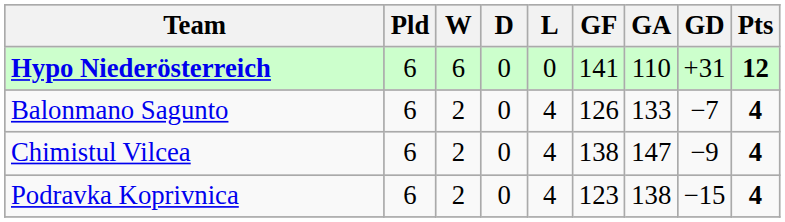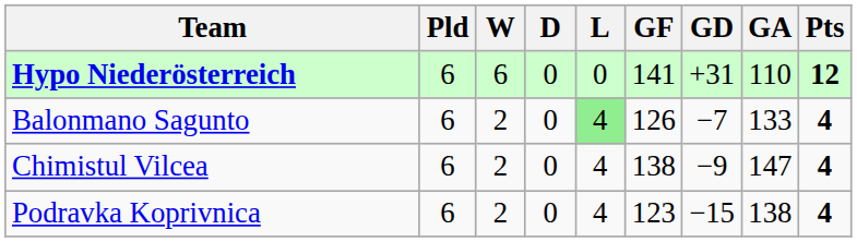 <table class="wikitable" style="text-align:center">
 <tr>
 <th width=220>Team</th>
 <th width=20>Pld</th>
 <th width=20>W</th>
 <th width=20>D</th>
 <th width=20>L</th>
 <th width=20>GF</th>
+<th width=20>GD</th>
 <th width=20>GA</th>
-<th width=20>GD</th>
 <th width=20>Pts</th>
 </tr>
 <tr bgcolor="#ccffcc">
 <td align="left"> <strong><a href='#'>Hypo Niederösterreich</a></strong></td>
 <td>6</td>
 <td>6</td>
 <td>0</td>
 <td>0</td>
 <td>141</td>
+<td>+31</td>
 <td>110</td>
-<td>+31</td>
 <td><strong>12</strong></td>
 </tr>
 <tr>
 <td align="left"> <a href='#'>Balonmano Sagunto</a></td>
 <td>6</td>
 <td>2</td>
 <td>0</td>
-<td>4</td>
+<td style="background: lightgreen;">4</td>
 <td>126</td>
+<td>−7</td>
 <td>133</td>
-<td>−7</td>
 <td><strong>4</strong></td>
 </tr>
 <tr>
 <td align="left"> <a href='#'>Chimistul Vilcea</a></td>
 <td>6</td>
 <td>2</td>
 <td>0</td>
 <td>4</td>
 <td>138</td>
+<td>−9</td>
 <td>147</td>
-<td>−9</td>
 <td><strong>4</strong></td>
 </tr>
 <tr>
 <td align="left"> <a href='#'>Podravka Koprivnica</a></td>
 <td>6</td>
 <td>2</td>
 <td>0</td>
 <td>4</td>
 <td>123</td>
+<td>−15</td>
 <td>138</td>
-<td>−15</td>
 <td><strong>4</strong></td>
 </tr>
 </table>
